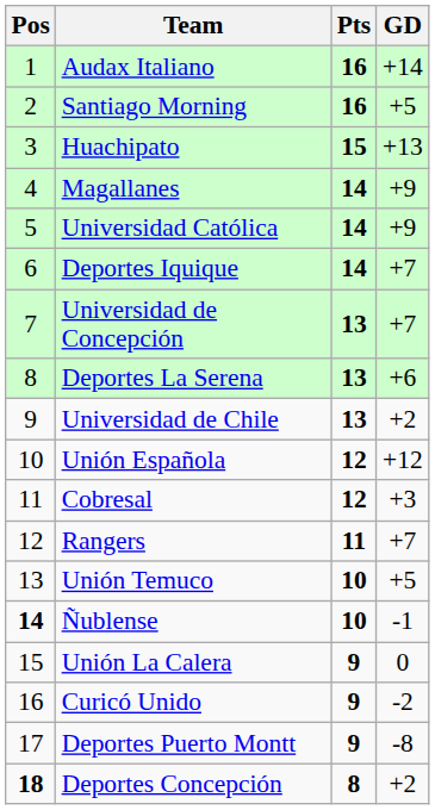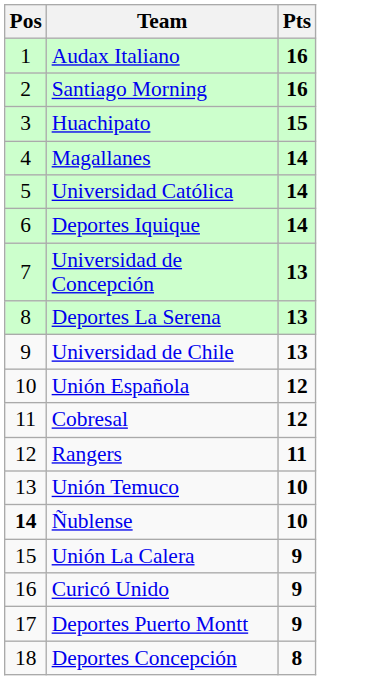 <table class="wikitable" style="text-align: center;">
 <tr>
 <th width=20>Pos</th>
 <th width=165>Team</th>
 <th width=20>Pts</th>
-<th width=20>GD</th>
 </tr>
 <tr bgcolor="#ccffcc">
 <td>1</td>
 <td align=left><a href='#'>Audax Italiano</a></td>
 <td><strong>16</strong></td>
-<td>+14</td>
 </tr>
 <tr bgcolor="#ccffcc">
 <td>2</td>
 <td align=left><a href='#'>Santiago Morning</a></td>
 <td><strong>16</strong></td>
-<td>+5</td>
 </tr>
 <tr bgcolor="#ccffcc">
 <td>3</td>
 <td align=left><a href='#'>Huachipato</a></td>
 <td><strong>15</strong></td>
-<td>+13</td>
 </tr>
 <tr bgcolor="#ccffcc">
 <td>4</td>
 <td align=left><a href='#'>Magallanes</a></td>
 <td><strong>14</strong></td>
-<td>+9</td>
 </tr>
 <tr bgcolor="#ccffcc">
 <td>5</td>
 <td align=left><a href='#'>Universidad Católica</a></td>
 <td><strong>14</strong></td>
-<td>+9</td>
 </tr>
 <tr bgcolor="#ccffcc">
 <td>6</td>
 <td align=left><a href='#'>Deportes Iquique</a></td>
 <td><strong>14</strong></td>
-<td>+7</td>
 </tr>
 <tr bgcolor="#ccffcc">
 <td>7</td>
 <td align=left><a href='#'>Universidad de Concepción</a></td>
 <td><strong>13</strong></td>
-<td>+7</td>
 </tr>
 <tr bgcolor="#ccffcc">
 <td>8</td>
 <td align=left><a href='#'>Deportes La Serena</a></td>
 <td><strong>13</strong></td>
-<td>+6</td>
 </tr>
 <tr>
 <td>9</td>
 <td align=left><a href='#'>Universidad de Chile</a></td>
 <td><strong>13</strong></td>
-<td>+2</td>
 </tr>
 <tr>
 <td>10</td>
 <td align=left><a href='#'>Unión Española</a></td>
 <td><strong>12</strong></td>
-<td>+12</td>
 </tr>
 <tr>
 <td>11</td>
 <td align=left><a href='#'>Cobresal</a></td>
 <td><strong>12</strong></td>
-<td>+3</td>
 </tr>
 <tr>
 <td>12</td>
 <td align=left><a href='#'>Rangers</a></td>
 <td><strong>11</strong></td>
-<td>+7</td>
 </tr>
 <tr>
 <td>13</td>
 <td align=left><a href='#'>Unión Temuco</a></td>
 <td><strong>10</strong></td>
-<td>+5</td>
 </tr>
 <tr>
 <td><strong>14</strong></td>
 <td align=left><a href='#'>Ñublense</a></td>
 <td><strong>10</strong></td>
-<td>-1</td>
 </tr>
 <tr>
 <td>15</td>
 <td align=left><a href='#'>Unión La Calera</a></td>
 <td><strong>9</strong></td>
-<td>0</td>
 </tr>
 <tr>
 <td>16</td>
 <td align=left><a href='#'>Curicó Unido</a></td>
 <td><strong>9</strong></td>
-<td>-2</td>
 </tr>
 <tr>
 <td>17</td>
 <td align=left><a href='#'>Deportes Puerto Montt</a></td>
 <td><strong>9</strong></td>
-<td>-8</td>
 </tr>
 <tr>
-<td><strong>18</strong></td>
+<td>18</td>
 <td align=left><a href='#'>Deportes Concepción</a></td>
 <td><strong>8</strong></td>
-<td>+2</td>
 </tr>
 </table>
